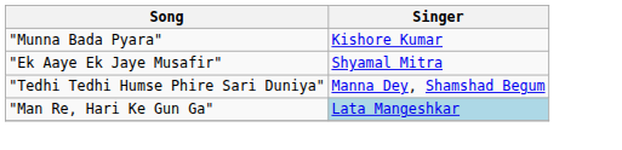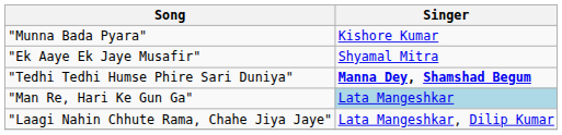 <table class="wikitable">
 <tr>
 <th>Song</th>
 <th>Singer</th>
 </tr>
 <tr>
 <td>"Munna Bada Pyara"</td>
 <td><a href='#'>Kishore Kumar</a></td>
 </tr>
 <tr>
 <td>"Ek Aaye Ek Jaye Musafir"</td>
 <td><a href='#'>Shyamal Mitra</a></td>
 </tr>
 <tr>
 <td>"Tedhi Tedhi Humse Phire Sari Duniya"</td>
-<td><a href='#'>Manna Dey</a>, <a href='#'>Shamshad Begum</a></td>
+<td><strong><a href='#'>Manna Dey</a>, <a href='#'>Shamshad Begum</a></strong></td>
 </tr>
 <tr>
 <td>"Man Re, Hari Ke Gun Ga"</td>
 <td style="background: lightblue;"><a href='#'>Lata Mangeshkar</a></td>
 </tr>
 <tr>
+<td>"Laagi Nahin Chhute Rama, Chahe Jiya Jaye"</td>
+<td><a href='#'>Lata Mangeshkar</a>, <a href='#'>Dilip Kumar</a></td>
+</tr>
+<tr>
 </tr>
 </table>
